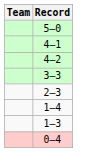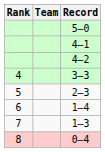 <table class=wikitable style="text-align:center;">
 <tr>
+<th>Rank</th>
 <th>Team</th>
 <th>Record</th>
 </tr>
 <tr bgcolor=ccffcc>
+<td></td>
 <td align=left></td>
 <td>5–0</td>
 </tr>
 <tr bgcolor=ccffcc>
+<td></td>
 <td align=left></td>
 <td>4–1</td>
 </tr>
 <tr bgcolor=ccffcc>
+<td></td>
 <td align=left></td>
 <td>4–2</td>
 </tr>
 <tr bgcolor=ccffcc>
+<td>4</td>
 <td align=left></td>
 <td>3–3</td>
 </tr>
 <tr>
+<td>5</td>
 <td align=left></td>
 <td>2–3</td>
 </tr>
 <tr>
+<td>6</td>
 <td align=left></td>
 <td>1–4</td>
 </tr>
 <tr>
+<td>7</td>
 <td align=left></td>
 <td>1–3</td>
 </tr>
 <tr bgcolor=ffcccc>
+<td>8</td>
 <td align=left></td>
 <td>0–4</td>
 </tr>
 </table>
